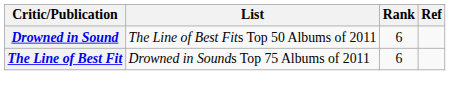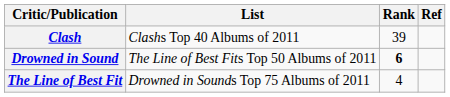 <table class="wikitable sortable plainrowheaders">
 <tr>
 <th>Critic/Publication</th>
 <th>List</th>
 <th>Rank</th>
 <th>Ref</th>
 </tr>
 <tr>
+<th scope="row"><em><a href='#'>Clash</a></em></th>
+<td><em>Clash</em>s Top 40 Albums of 2011</td>
+<td style="text-align:center;">39</td>
+<td style="text-align:center;"></td>
+</tr>
+<tr>
 <th scope="row"><em><a href='#'>Drowned in Sound</a></em></th>
 <td><em>The Line of Best Fit</em>s Top 50 Albums of 2011</td>
-<td style="text-align:center;">6</td>
+<td style="text-align:center;"><strong>6</strong></td>
 <td style="text-align:center;"></td>
 </tr>
 <tr>
 <th scope="row"><em><a href='#'>The Line of Best Fit</a></em></th>
 <td><em>Drowned in Sound</em>s Top 75 Albums of 2011</td>
-<td style="text-align:center;">6</td>
+<td style="text-align:center;">4</td>
 <td style="text-align:center;"></td>
 </tr>
 </table>
